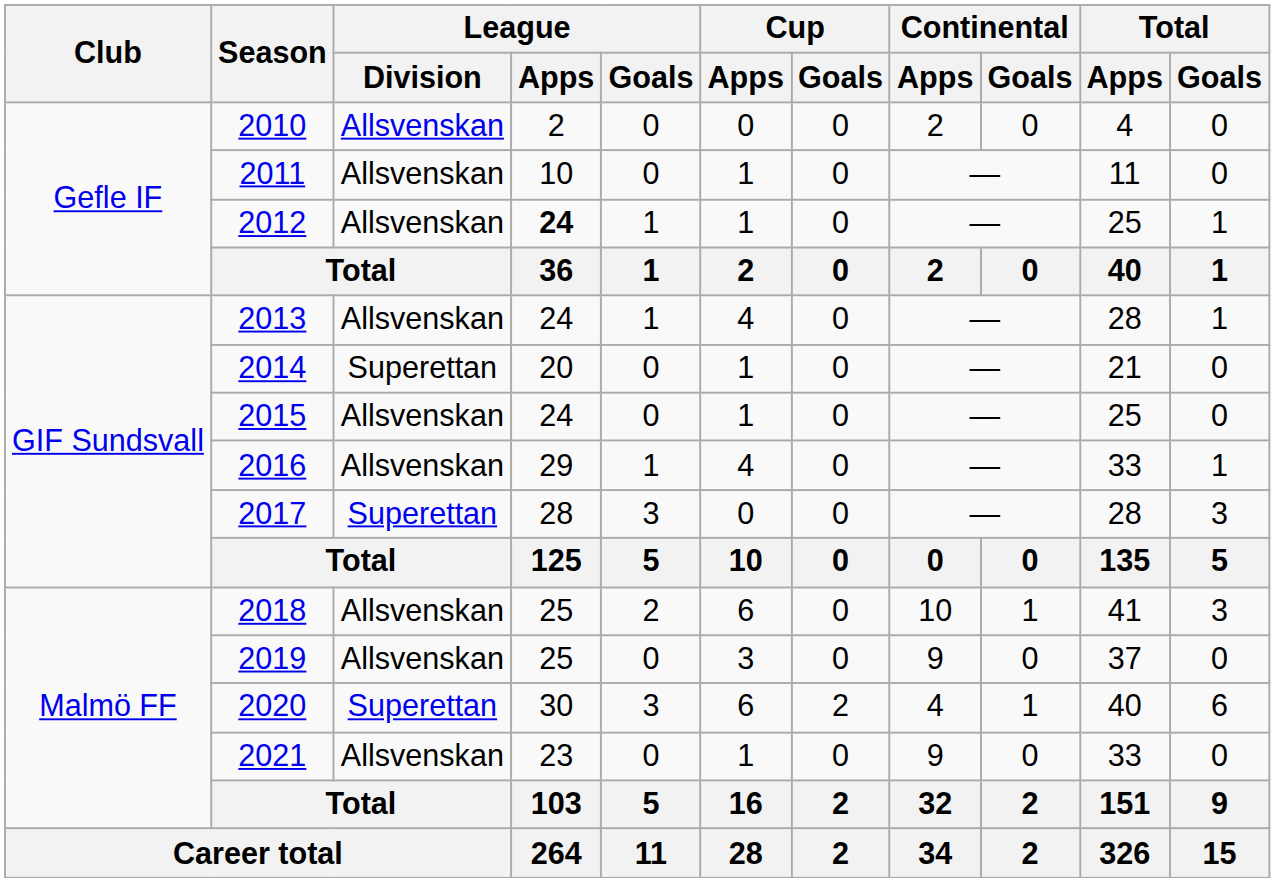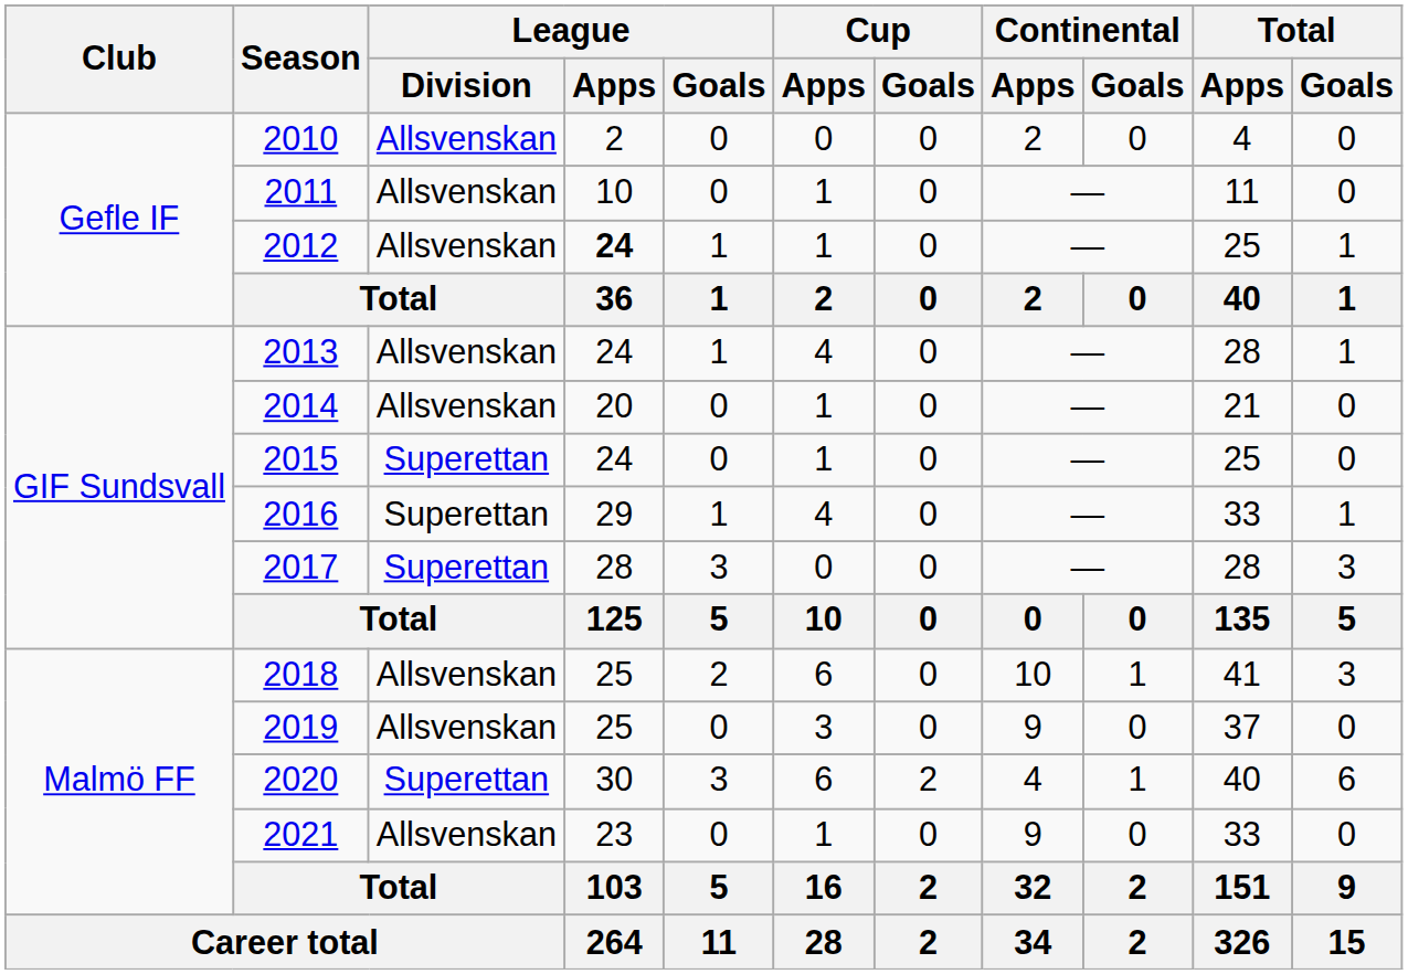 <table class="wikitable" style="text-align:center;">
 <tr>
 <th rowspan="2">Club</th>
 <th rowspan="2">Season</th>
 <th colspan="3">League</th>
 <th colspan="2">Cup</th>
 <th colspan="2">Continental</th>
 <th colspan="2">Total</th>
 </tr>
 <tr>
 <th>Division</th>
 <th>Apps</th>
 <th>Goals</th>
 <th>Apps</th>
 <th>Goals</th>
 <th>Apps</th>
 <th>Goals</th>
 <th>Apps</th>
 <th>Goals</th>
 </tr>
 <tr>
 <td rowspan="4"><a href='#'>Gefle IF</a></td>
 <td><a href='#'>2010</a></td>
 <td><a href='#'>Allsvenskan</a></td>
 <td>2</td>
 <td>0</td>
 <td>0</td>
 <td>0</td>
 <td>2</td>
 <td>0</td>
 <td>4</td>
 <td>0</td>
 </tr>
 <tr>
 <td><a href='#'>2011</a></td>
 <td>Allsvenskan</td>
 <td>10</td>
 <td>0</td>
 <td>1</td>
 <td>0</td>
 <td colspan="2">—</td>
 <td>11</td>
 <td>0</td>
 </tr>
 <tr>
 <td><a href='#'>2012</a></td>
 <td>Allsvenskan</td>
 <td><strong>24</strong></td>
 <td>1</td>
 <td>1</td>
 <td>0</td>
 <td colspan="2">—</td>
 <td>25</td>
 <td>1</td>
 </tr>
 <tr>
 <th colspan="2">Total</th>
 <th>36</th>
 <th>1</th>
 <th>2</th>
 <th>0</th>
 <th>2</th>
 <th>0</th>
 <th>40</th>
 <th>1</th>
 </tr>
 <tr>
 <td rowspan="6"><a href='#'>GIF Sundsvall</a></td>
 <td><a href='#'>2013</a></td>
 <td>Allsvenskan</td>
 <td>24</td>
 <td>1</td>
 <td>4</td>
 <td>0</td>
 <td colspan="2">—</td>
 <td>28</td>
 <td>1</td>
 </tr>
 <tr>
 <td><a href='#'>2014</a></td>
-<td>Superettan</td>
+<td>Allsvenskan</td>
 <td>20</td>
 <td>0</td>
 <td>1</td>
 <td>0</td>
 <td colspan="2">—</td>
 <td>21</td>
 <td>0</td>
 </tr>
 <tr>
 <td><a href='#'>2015</a></td>
-<td>Allsvenskan</td>
+<td><a href='#'>Superettan</a></td>
 <td>24</td>
 <td>0</td>
 <td>1</td>
 <td>0</td>
 <td colspan="2">—</td>
 <td>25</td>
 <td>0</td>
 </tr>
 <tr>
 <td><a href='#'>2016</a></td>
-<td>Allsvenskan</td>
+<td>Superettan</td>
 <td>29</td>
 <td>1</td>
 <td>4</td>
 <td>0</td>
 <td colspan="2">—</td>
 <td>33</td>
 <td>1</td>
 </tr>
 <tr>
 <td><a href='#'>2017</a></td>
 <td><a href='#'>Superettan</a></td>
 <td>28</td>
 <td>3</td>
 <td>0</td>
 <td>0</td>
 <td colspan="2">—</td>
 <td>28</td>
 <td>3</td>
 </tr>
 <tr>
 <th colspan="2">Total</th>
 <th>125</th>
 <th>5</th>
 <th>10</th>
 <th>0</th>
 <th>0</th>
 <th>0</th>
 <th>135</th>
 <th>5</th>
 </tr>
 <tr>
 <td rowspan="5"><a href='#'>Malmö FF</a></td>
 <td><a href='#'>2018</a></td>
 <td>Allsvenskan</td>
 <td>25</td>
 <td>2</td>
 <td>6</td>
 <td>0</td>
 <td>10</td>
 <td>1</td>
 <td>41</td>
 <td>3</td>
 </tr>
 <tr>
 <td><a href='#'>2019</a></td>
 <td>Allsvenskan</td>
 <td>25</td>
 <td>0</td>
 <td>3</td>
 <td>0</td>
 <td>9</td>
 <td>0</td>
 <td>37</td>
 <td>0</td>
 </tr>
 <tr>
 <td><a href='#'>2020</a></td>
 <td><a href='#'>Superettan</a></td>
 <td>30</td>
 <td>3</td>
 <td>6</td>
 <td>2</td>
 <td>4</td>
 <td>1</td>
 <td>40</td>
 <td>6</td>
 </tr>
 <tr>
 <td><a href='#'>2021</a></td>
 <td>Allsvenskan</td>
 <td>23</td>
 <td>0</td>
 <td>1</td>
 <td>0</td>
 <td>9</td>
 <td>0</td>
 <td>33</td>
 <td>0</td>
 </tr>
 <tr>
 <th colspan="2">Total</th>
 <th>103</th>
 <th>5</th>
 <th>16</th>
 <th>2</th>
 <th>32</th>
 <th>2</th>
 <th>151</th>
 <th>9</th>
 </tr>
 <tr>
 <th colspan="3">Career total</th>
 <th>264</th>
 <th>11</th>
 <th>28</th>
 <th>2</th>
 <th>34</th>
 <th>2</th>
 <th>326</th>
 <th>15</th>
 </tr>
 </table>
